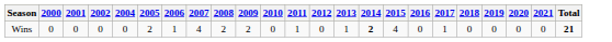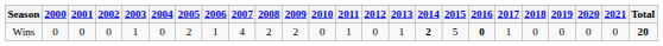 <table class="wikitable nowrap" style=text-align:center;font-size:95%>
 <tr style=background:#ffc>
 <th>Season</th>
 <th><a href='#'>2000</a></th>
 <th><a href='#'>2001</a></th>
 <th><a href='#'>2002</a></th>
+<th><a href='#'>2003</a></th>
 <th><a href='#'>2004</a></th>
 <th><a href='#'>2005</a></th>
 <th><a href='#'>2006</a></th>
 <th><a href='#'>2007</a></th>
 <th><a href='#'>2008</a></th>
 <th><a href='#'>2009</a></th>
 <th><a href='#'>2010</a></th>
 <th><a href='#'>2011</a></th>
 <th><a href='#'>2012</a></th>
 <th><a href='#'>2013</a></th>
 <th><a href='#'>2014</a></th>
 <th><a href='#'>2015</a></th>
 <th><a href='#'>2016</a></th>
 <th><a href='#'>2017</a></th>
 <th><a href='#'>2018</a></th>
 <th><a href='#'>2019</a></th>
 <th><a href='#'>2020</a></th>
 <th><a href='#'>2021</a></th>
 <th>Total</th>
 </tr>
 <tr align=center>
 <td>Wins</td>
 <td>0</td>
 <td>0</td>
 <td>0</td>
+<td>1</td>
 <td>0</td>
 <td>2</td>
 <td>1</td>
 <td>4</td>
 <td>2</td>
 <td>2</td>
 <td>0</td>
 <td>1</td>
 <td>0</td>
 <td>1</td>
 <td><strong>2</strong></td>
-<td>4</td>
-<td>0</td>
+<td>5</td>
+<td><strong>0</strong></td>
 <td>1</td>
 <td>0</td>
 <td>0</td>
 <td>0</td>
 <td>0</td>
-<td><strong>21</strong></td>
+<td><strong>20</strong></td>
 </tr>
 </table>
